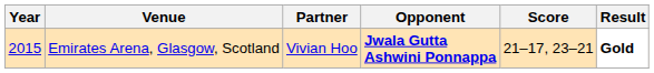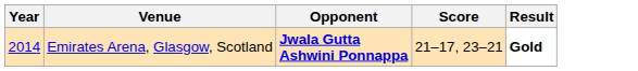 <table class="sortable wikitable" style="font-size: 90%;">
 <tr>
 <th>Year</th>
 <th>Venue</th>
-<th>Partner</th>
 <th>Opponent</th>
 <th>Score</th>
 <th>Result</th>
 </tr>
 <tr style="background:#FFE4B5">
-<td align="center"><a href='#'>2015</a></td>
+<td align="center"><a href='#'>2014</a></td>
 <td align="left"><a href='#'>Emirates Arena</a>, <a href='#'>Glasgow</a>, Scotland</td>
-<td align="left"> <a href='#'>Vivian Hoo</a></td>
 <td align="left"><strong> <a href='#'>Jwala Gutta</a><br> <a href='#'>Ashwini Ponnappa</a></strong></td>
 <td align="left">21–17, 23–21</td>
 <td style="text-align:left; background:white"> <strong>Gold</strong></td>
 </tr>
 </table>
